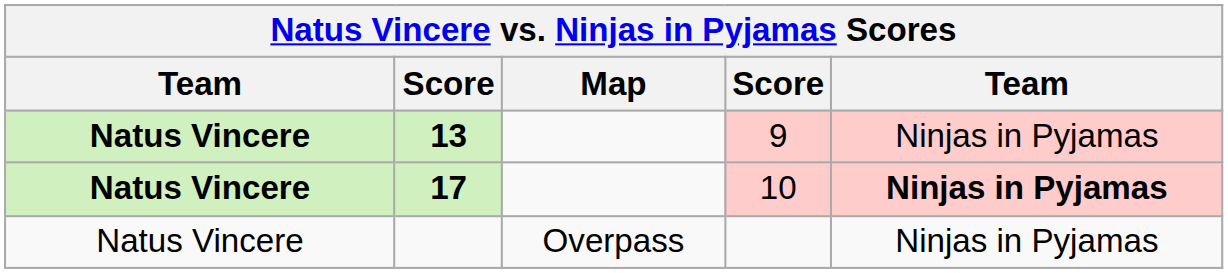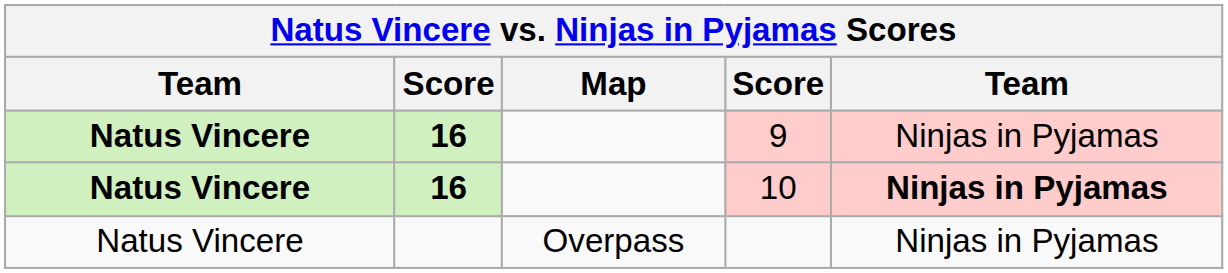 <table class="wikitable" style="text-align: center;">
 <tr>
 <th colspan=5><a href='#'>Natus Vincere</a> vs.  <a href='#'>Ninjas in Pyjamas</a> Scores</th>
 </tr>
 <tr>
 <th width="181px">Team</th>
 <th width="20px">Score</th>
 <th width="100px">Map</th>
 <th width="20px">Score</th>
 <th width="181px">Team</th>
 </tr>
 <tr>
 <td style="background: #D0F0C0;"><strong>Natus Vincere</strong></td>
-<td style="background: #D0F0C0;"><strong>13</strong></td>
+<td style="background: #D0F0C0;"><strong>16</strong></td>
 <td></td>
 <td style="background: #FFCCCC;">9</td>
 <td style="background: #FFCCCC;">Ninjas in Pyjamas</td>
 </tr>
 <tr>
 <td style="background: #D0F0C0;"><strong>Natus Vincere</strong></td>
-<td style="background: #D0F0C0;"><strong>17</strong></td>
+<td style="background: #D0F0C0;"><strong>16</strong></td>
 <td></td>
 <td style="background: #FFCCCC;">10</td>
 <td style="background: #FFCCCC;"><strong>Ninjas in Pyjamas</strong></td>
 </tr>
 <tr>
 <td>Natus Vincere</td>
 <td></td>
 <td>Overpass</td>
 <td></td>
 <td>Ninjas in Pyjamas</td>
 </tr>
 </table>
